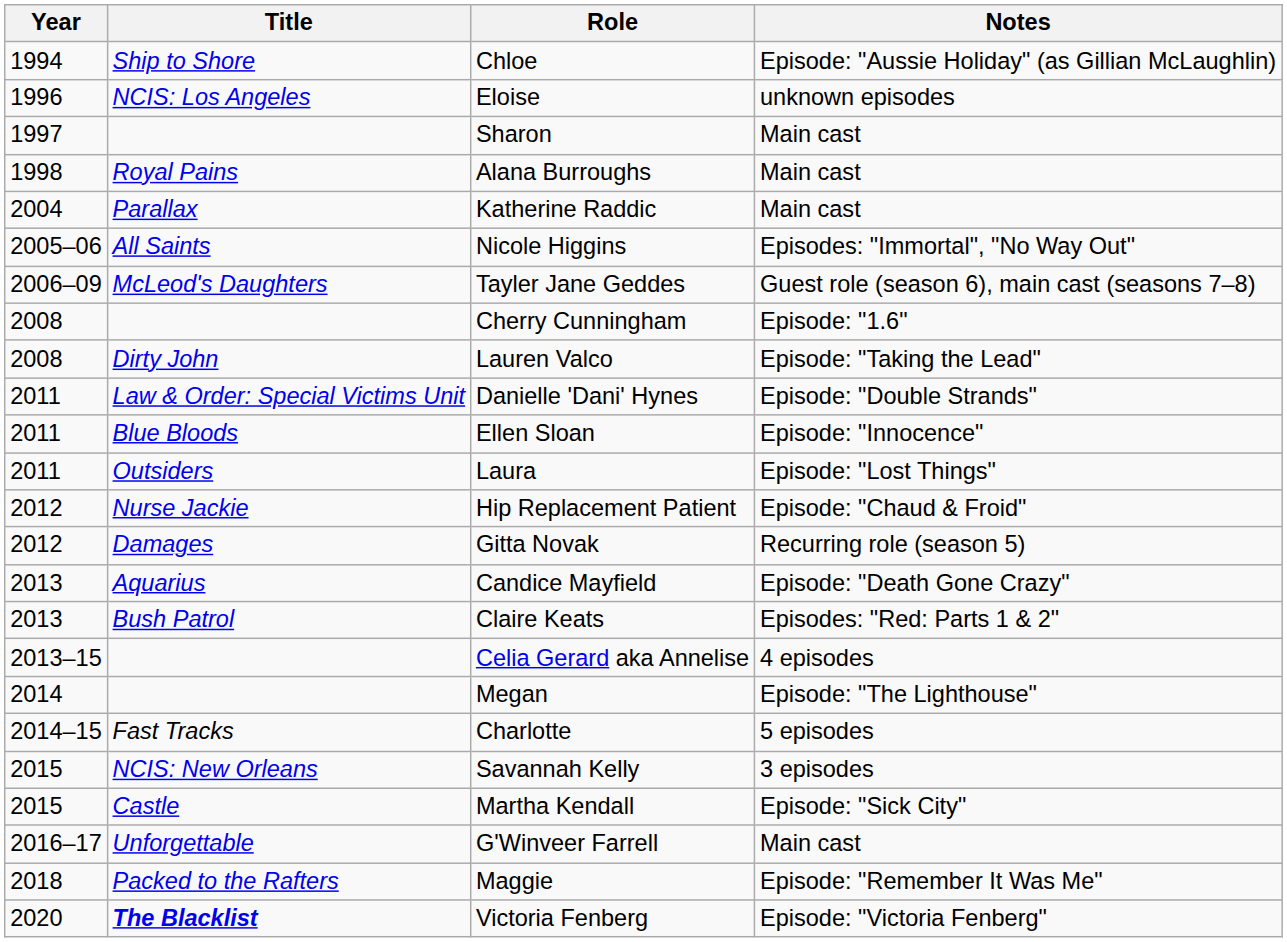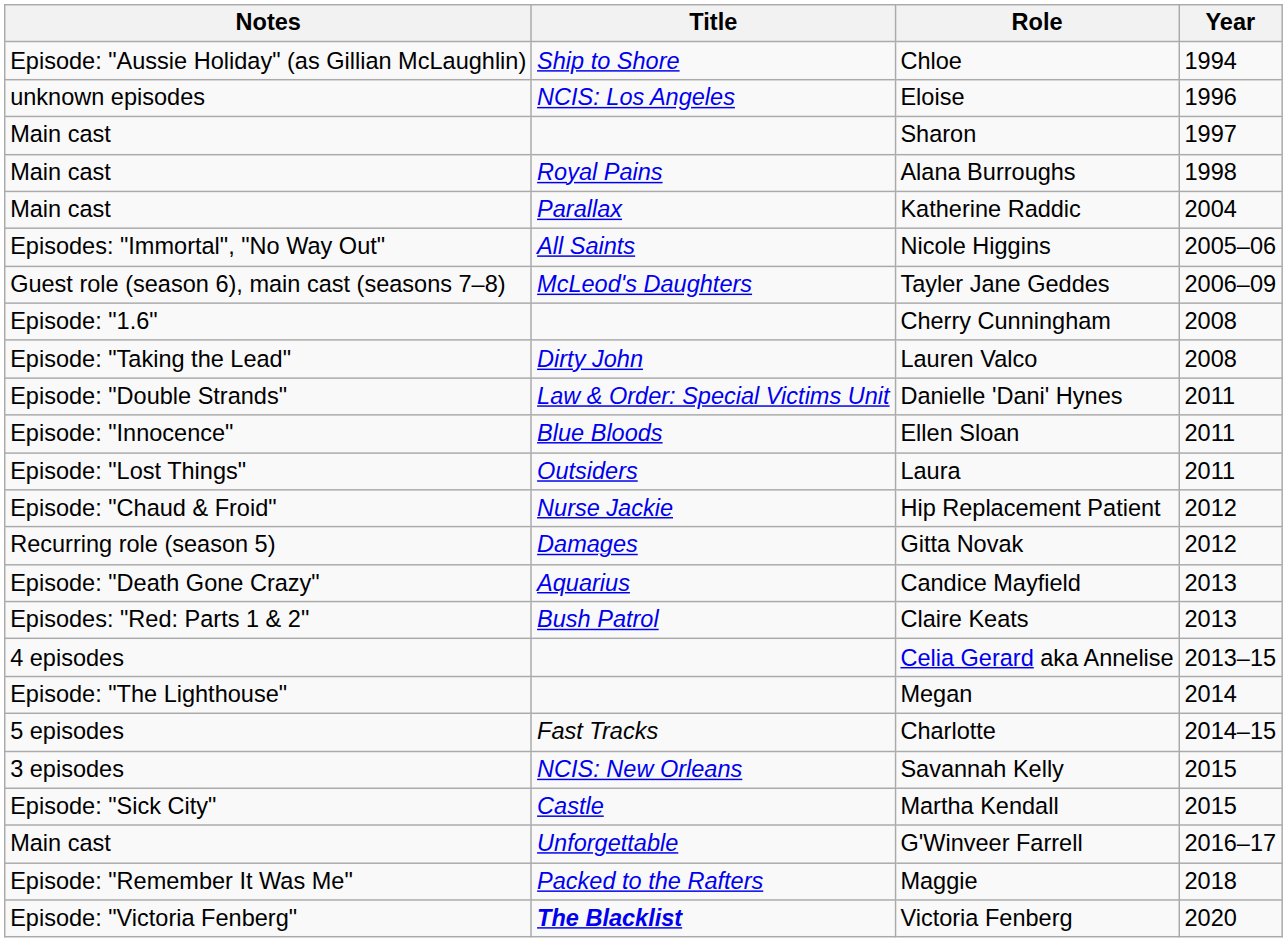 <table class="wikitable sortable">
 <tr>
-<th>Year</th>
+<th>Notes</th>
 <th>Title</th>
 <th>Role</th>
-<th>Notes</th>
+<th>Year</th>
 </tr>
 <tr>
-<td>1994</td>
+<td>Episode: "Aussie Holiday" (as Gillian McLaughlin)</td>
 <td><em><a href='#'>Ship to Shore</a></em></td>
 <td>Chloe</td>
-<td>Episode: "Aussie Holiday" (as Gillian McLaughlin)</td>
+<td>1994</td>
 </tr>
 <tr>
-<td>1996</td>
+<td>unknown episodes</td>
 <td><em><a href='#'>NCIS: Los Angeles</a></em></td>
 <td>Eloise</td>
-<td>unknown episodes</td>
+<td>1996</td>
 </tr>
 <tr>
-<td>1997</td>
+<td>Main cast</td>
 <td><em></em></td>
 <td>Sharon</td>
-<td>Main cast</td>
+<td>1997</td>
 </tr>
 <tr>
-<td>1998</td>
+<td>Main cast</td>
 <td><em><a href='#'>Royal Pains</a></em></td>
 <td>Alana Burroughs</td>
-<td>Main cast</td>
+<td>1998</td>
 </tr>
 <tr>
-<td>2004</td>
+<td>Main cast</td>
 <td><em><a href='#'>Parallax</a></em></td>
 <td>Katherine Raddic</td>
-<td>Main cast</td>
+<td>2004</td>
 </tr>
 <tr>
-<td>2005–06</td>
+<td>Episodes: "Immortal", "No Way Out"</td>
 <td><em><a href='#'>All Saints</a></em></td>
 <td>Nicole Higgins</td>
-<td>Episodes: "Immortal", "No Way Out"</td>
+<td>2005–06</td>
 </tr>
 <tr>
-<td>2006–09</td>
+<td>Guest role (season 6), main cast (seasons 7–8)</td>
 <td><em><a href='#'>McLeod's Daughters</a></em></td>
 <td>Tayler Jane Geddes</td>
-<td>Guest role (season 6), main cast (seasons 7–8)</td>
+<td>2006–09</td>
 </tr>
 <tr>
-<td>2008</td>
+<td>Episode: "1.6"</td>
 <td><em></em></td>
 <td>Cherry Cunningham</td>
-<td>Episode: "1.6"</td>
+<td>2008</td>
 </tr>
 <tr>
-<td>2008</td>
+<td>Episode: "Taking the Lead"</td>
 <td><em><a href='#'>Dirty John</a></em></td>
 <td>Lauren Valco</td>
-<td>Episode: "Taking the Lead"</td>
+<td>2008</td>
 </tr>
 <tr>
-<td>2011</td>
+<td>Episode: "Double Strands"</td>
 <td><em><a href='#'>Law & Order: Special Victims Unit</a></em></td>
 <td>Danielle 'Dani' Hynes</td>
-<td>Episode: "Double Strands"</td>
+<td>2011</td>
 </tr>
 <tr>
-<td>2011</td>
+<td>Episode: "Innocence"</td>
 <td><em><a href='#'>Blue Bloods</a></em></td>
 <td>Ellen Sloan</td>
-<td>Episode: "Innocence"</td>
+<td>2011</td>
 </tr>
 <tr>
-<td>2011</td>
+<td>Episode: "Lost Things"</td>
 <td><em><a href='#'>Outsiders</a></em></td>
 <td>Laura</td>
-<td>Episode: "Lost Things"</td>
+<td>2011</td>
 </tr>
 <tr>
-<td>2012</td>
+<td>Episode: "Chaud & Froid"</td>
 <td><em><a href='#'>Nurse Jackie</a></em></td>
 <td>Hip Replacement Patient</td>
-<td>Episode: "Chaud & Froid"</td>
+<td>2012</td>
 </tr>
 <tr>
-<td>2012</td>
+<td>Recurring role (season 5)</td>
 <td><em><a href='#'>Damages</a></em></td>
 <td>Gitta Novak</td>
-<td>Recurring role (season 5)</td>
+<td>2012</td>
 </tr>
 <tr>
-<td>2013</td>
+<td>Episode: "Death Gone Crazy"</td>
 <td><em><a href='#'>Aquarius</a></em></td>
 <td>Candice Mayfield</td>
-<td>Episode: "Death Gone Crazy"</td>
+<td>2013</td>
 </tr>
 <tr>
-<td>2013</td>
+<td>Episodes: "Red: Parts 1 & 2"</td>
 <td><em><a href='#'>Bush Patrol</a></em></td>
 <td>Claire Keats</td>
-<td>Episodes: "Red: Parts 1 & 2"</td>
+<td>2013</td>
 </tr>
 <tr>
-<td>2013–15</td>
+<td>4 episodes</td>
 <td><em></em></td>
 <td><a href='#'>Celia Gerard</a> aka Annelise</td>
-<td>4 episodes</td>
+<td>2013–15</td>
 </tr>
 <tr>
-<td>2014</td>
+<td>Episode: "The Lighthouse"</td>
 <td><em></em></td>
 <td>Megan</td>
-<td>Episode: "The Lighthouse"</td>
+<td>2014</td>
 </tr>
 <tr>
-<td>2014–15</td>
+<td>5 episodes</td>
 <td><em>Fast Tracks</em></td>
 <td>Charlotte</td>
-<td>5 episodes</td>
+<td>2014–15</td>
 </tr>
 <tr>
-<td>2015</td>
+<td>3 episodes</td>
 <td><em><a href='#'>NCIS: New Orleans</a></em></td>
 <td>Savannah Kelly</td>
-<td>3 episodes</td>
+<td>2015</td>
 </tr>
 <tr>
-<td>2015</td>
+<td>Episode: "Sick City"</td>
 <td><em><a href='#'>Castle</a></em></td>
 <td>Martha Kendall</td>
-<td>Episode: "Sick City"</td>
+<td>2015</td>
 </tr>
 <tr>
-<td>2016–17</td>
+<td>Main cast</td>
 <td><em><a href='#'>Unforgettable</a></em></td>
 <td>G'Winveer Farrell</td>
-<td>Main cast</td>
+<td>2016–17</td>
 </tr>
 <tr>
-<td>2018</td>
+<td>Episode: "Remember It Was Me"</td>
 <td><em><a href='#'>Packed to the Rafters</a></em></td>
 <td>Maggie</td>
-<td>Episode: "Remember It Was Me"</td>
+<td>2018</td>
 </tr>
 <tr>
-<td>2020</td>
+<td>Episode: "Victoria Fenberg"</td>
 <td><strong><em><a href='#'>The Blacklist</a></em></strong></td>
 <td>Victoria Fenberg</td>
-<td>Episode: "Victoria Fenberg"</td>
+<td>2020</td>
 </tr>
 </table>
